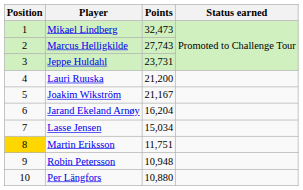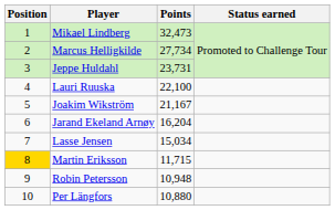 <table class=wikitable>
 <tr>
 <th>Position</th>
 <th>Player</th>
 <th>Points</th>
 <th>Status earned</th>
 </tr>
 <tr style="background:#D0F0C0;">
 <td align=center>1</td>
 <td> <a href='#'>Mikael Lindberg</a></td>
 <td align=center>32,473</td>
 <td rowspan=3>Promoted to Challenge Tour</td>
 </tr>
 <tr style="background:#D0F0C0;">
 <td align=center>2</td>
 <td> <a href='#'>Marcus Helligkilde</a></td>
-<td align=center>27,743</td>
+<td align=center>27,734</td>
 </tr>
 <tr style="background:#D0F0C0;">
 <td align=center>3</td>
 <td> <a href='#'>Jeppe Huldahl</a></td>
 <td align=center>23,731</td>
 </tr>
 <tr>
 <td align=center>4</td>
 <td> <a href='#'>Lauri Ruuska</a></td>
-<td align=center>21,200</td>
+<td align=center>22,100</td>
 <td></td>
 </tr>
 <tr>
 <td align=center>5</td>
 <td> <a href='#'>Joakim Wikström</a></td>
 <td align=center>21,167</td>
 <td></td>
 </tr>
 <tr>
 <td align=center>6</td>
 <td> <a href='#'>Jarand Ekeland Arnøy</a></td>
 <td align=center>16,204</td>
 <td></td>
 </tr>
 <tr>
 <td align=center>7</td>
 <td> <a href='#'>Lasse Jensen</a></td>
 <td align=center>15,034</td>
 <td></td>
 </tr>
 <tr>
 <td align=center style="background: gold;">8</td>
 <td> <a href='#'>Martin Eriksson</a></td>
-<td align=center>11,751</td>
+<td align=center>11,715</td>
 <td></td>
 </tr>
 <tr>
 <td align=center>9</td>
 <td> <a href='#'>Robin Petersson</a></td>
 <td align=center>10,948</td>
 <td></td>
 </tr>
 <tr>
 <td align=center>10</td>
 <td> <a href='#'>Per Längfors</a></td>
 <td align=center>10,880</td>
 <td></td>
 </tr>
 </table>
